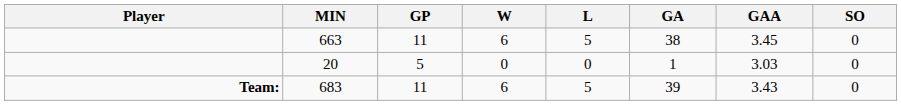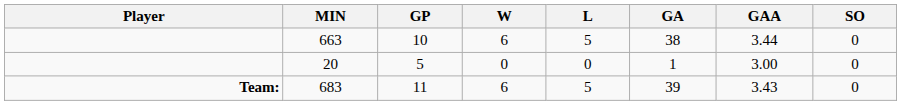 <table class="wikitable sortable" width="60%">
 <tr>
 <th bgcolor="#DDDDFF" width="10%">Player</th>
 <th width="3%" bgcolor="#DDDDFF" title="Minutes played">MIN</th>
 <th width="3%" bgcolor="#DDDDFF" title="Games played in">GP</th>
 <th width="3%" bgcolor="#DDDDFF" title="Wins">W</th>
 <th width="3%" bgcolor="#DDDDFF"title="Losses">L</th>
 <th width="3%" bgcolor="#DDDDFF" title="Goals against">GA</th>
 <th width="3%" bgcolor="#DDDDFF" title="Goals against average">GAA</th>
 <th width="3%" bgcolor="#DDDDFF" title="Shut-outs">SO</th>
 </tr>
 <tr align="center">
 <td align="right"></td>
 <td>663</td>
-<td>11</td>
+<td>10</td>
 <td>6</td>
 <td>5</td>
 <td>38</td>
-<td>3.45</td>
+<td>3.44</td>
 <td>0</td>
 </tr>
 <tr align="center">
 <td align="right"></td>
 <td>20</td>
 <td>5</td>
 <td>0</td>
 <td>0</td>
 <td>1</td>
-<td>3.03</td>
+<td>3.00</td>
 <td>0</td>
 </tr>
 <tr align="center">
 <td align="right"><strong>Team:</strong></td>
 <td>683</td>
 <td>11</td>
 <td>6</td>
 <td>5</td>
 <td>39</td>
 <td>3.43</td>
 <td>0</td>
 </tr>
 </table>
